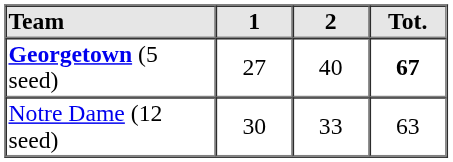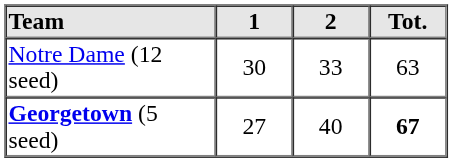 <table border=1 cellspacing=0 width=300 style="margin-left:3em;">
 <tr style="text-align:center; background-color:#e6e6e6;">
 <th align=left width=25%>Team</th>
 <th width=10%>1</th>
 <th width=10%>2</th>
 <th width=10%>Tot.</th>
 </tr>
 <tr style="text-align:center;">
+<td align=left><a href='#'>Notre Dame</a> (12 seed)</td>
+<td>30</td>
+<td>33</td>
+<td>63</td>
+</tr>
+<tr style="text-align:center;">
 <td align=left><strong><a href='#'>Georgetown</a></strong> (5 seed)</td>
 <td>27</td>
 <td>40</td>
 <td><strong>67</strong></td>
 </tr>
 <tr style="text-align:center;">
-<td align=left><a href='#'>Notre Dame</a> (12 seed)</td>
-<td>30</td>
-<td>33</td>
-<td>63</td>
-</tr>
-<tr style="text-align:center;">
 </tr>
 </table>
